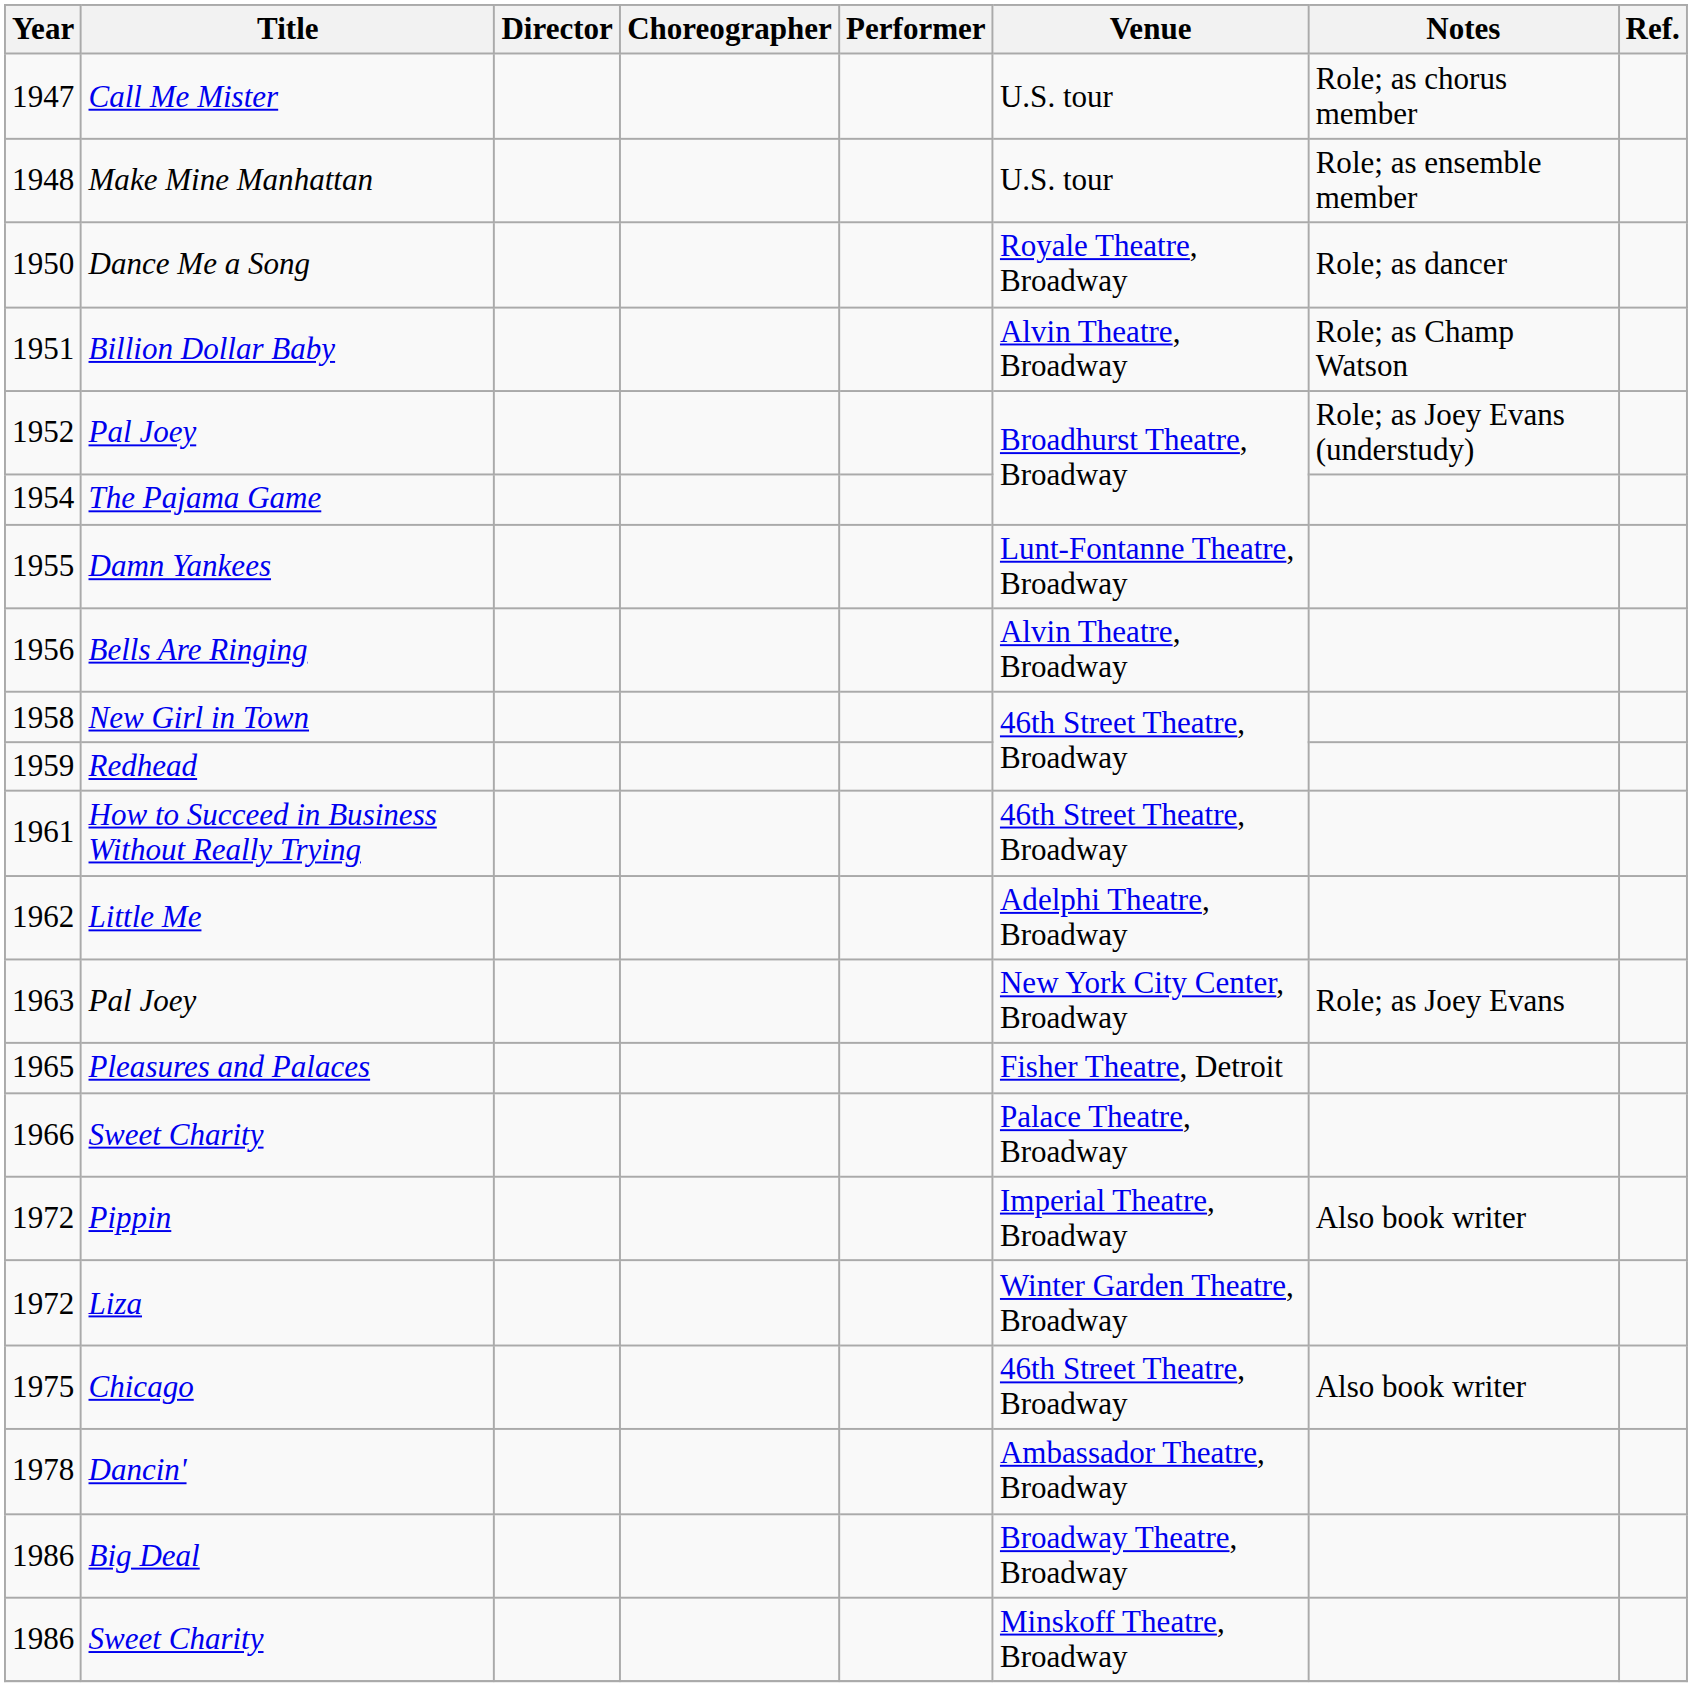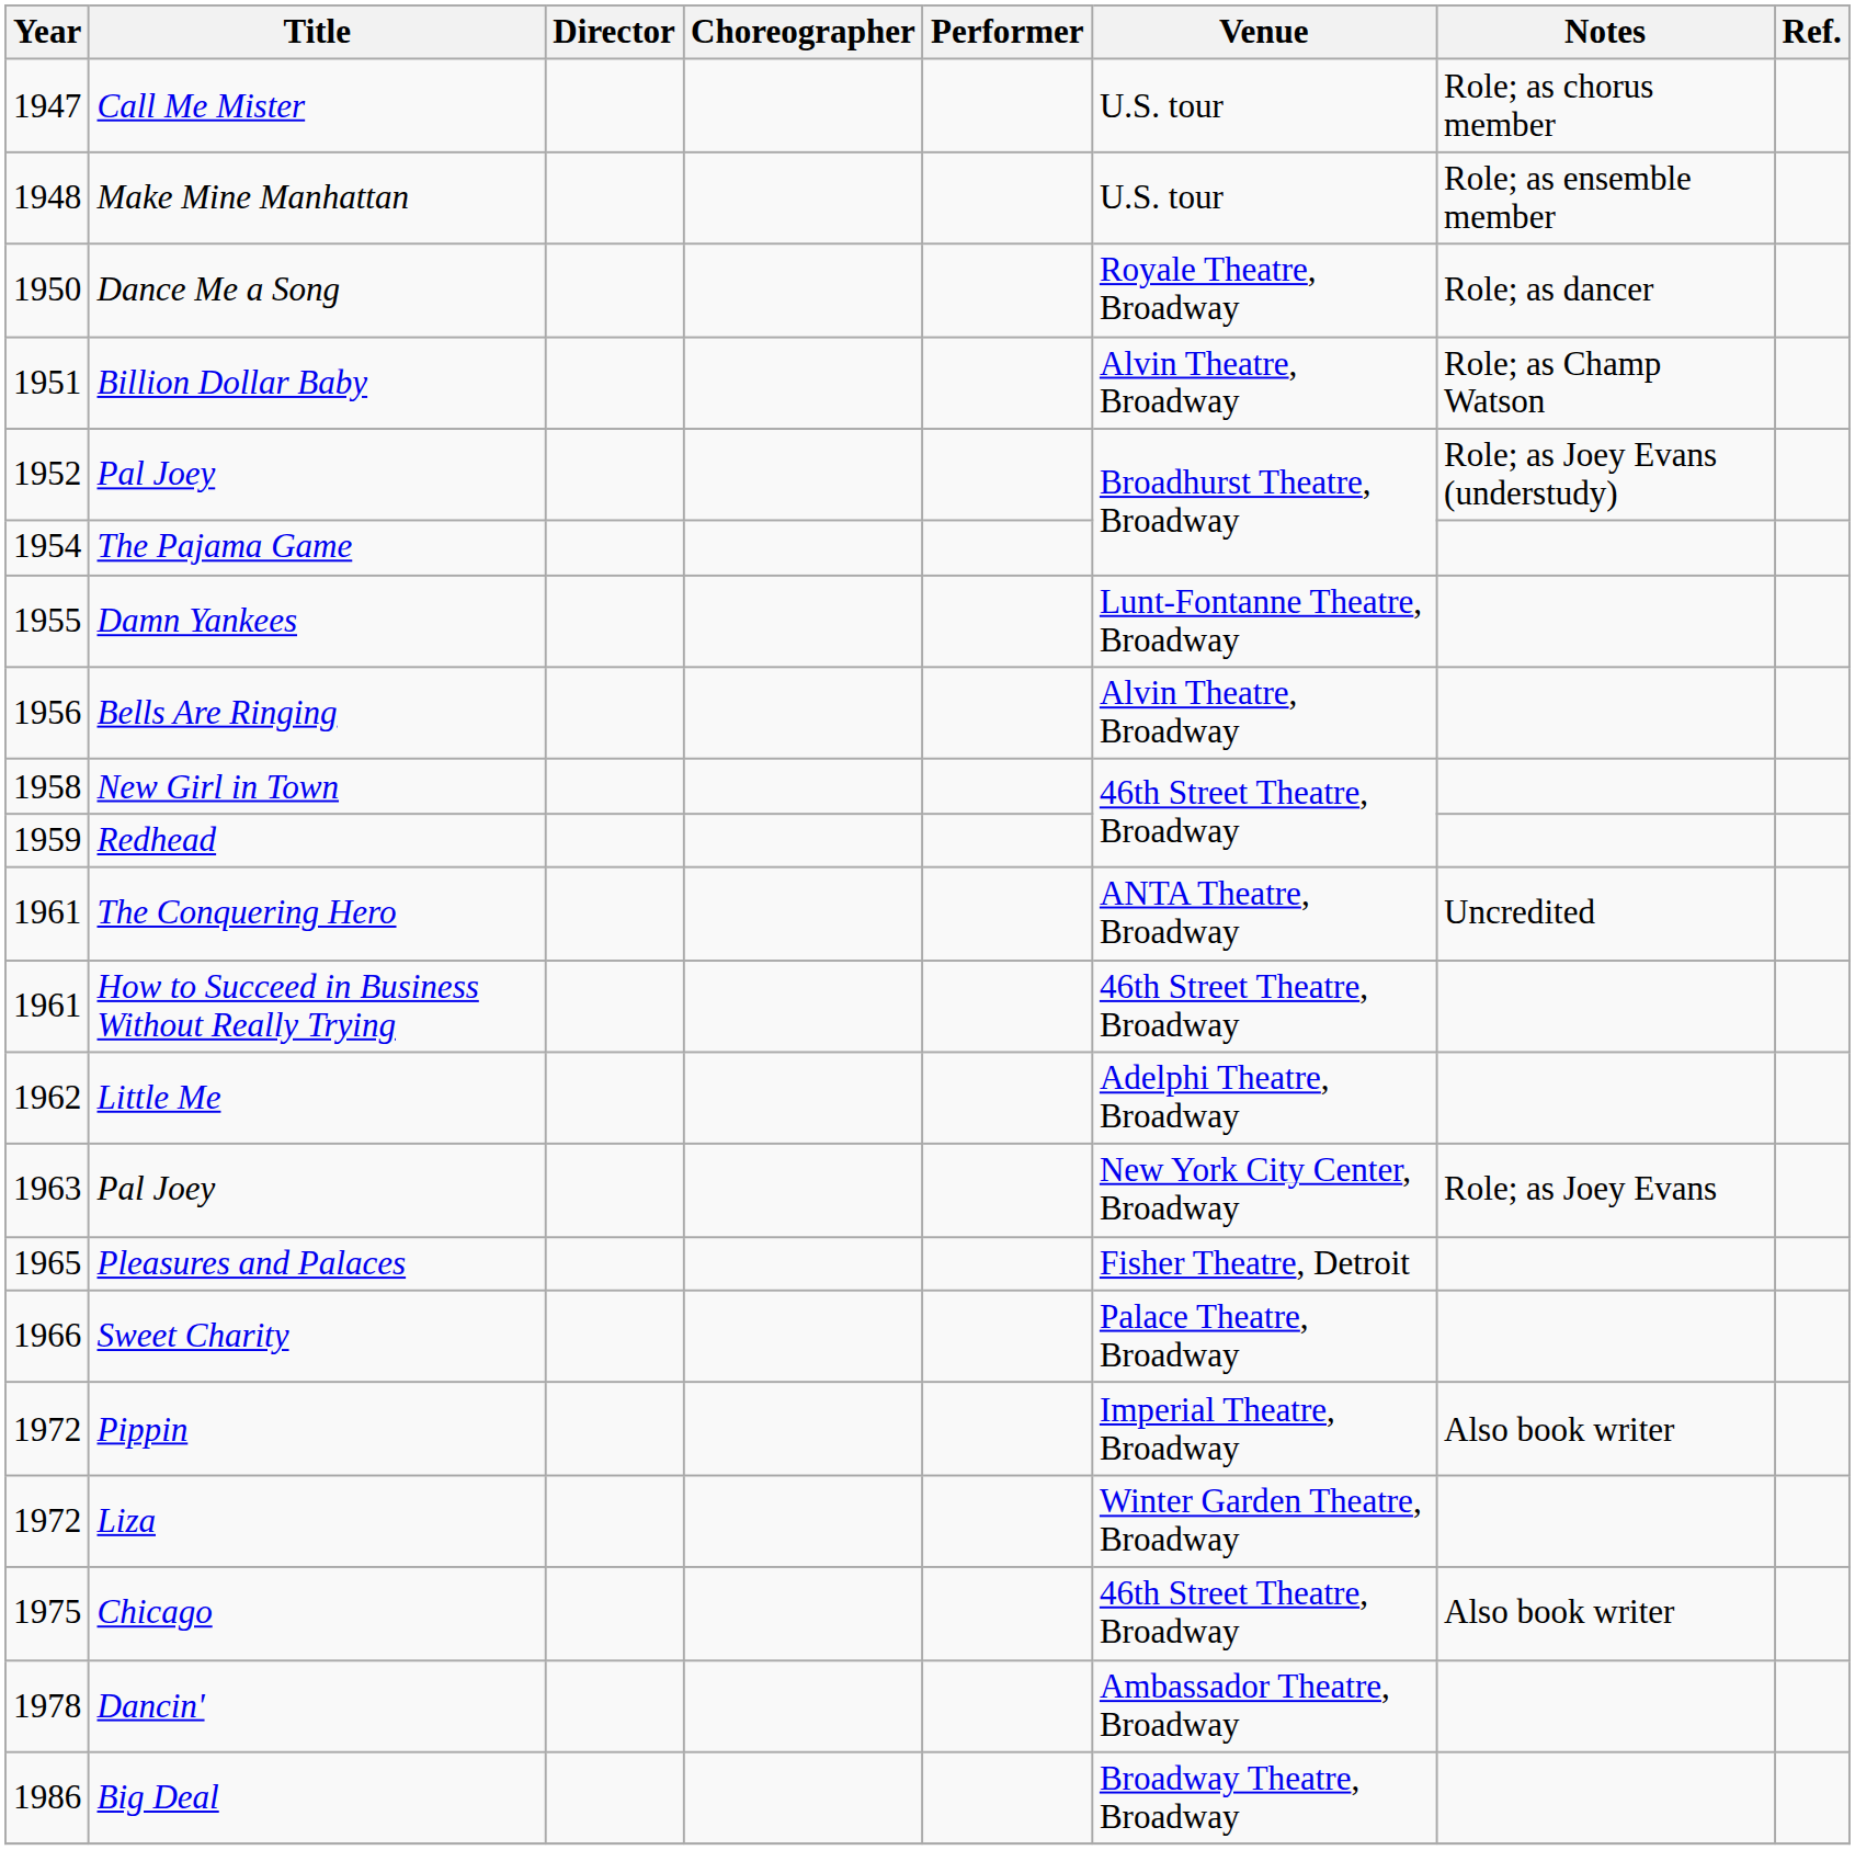 <table class="wikitable">
 <tr>
 <th>Year</th>
 <th scope="col">Title</th>
 <th>Director</th>
 <th>Choreographer</th>
 <th>Performer</th>
 <th class="unsortable">Venue</th>
 <th>Notes</th>
 <th>Ref.</th>
 </tr>
 <tr>
 <td>1947</td>
 <td><em><a href='#'>Call Me Mister</a></em></td>
 <td></td>
 <td></td>
 <td></td>
 <td>U.S. tour</td>
 <td>Role; as chorus member</td>
 <td></td>
 </tr>
 <tr>
 <td>1948</td>
 <td><em>Make Mine Manhattan</em></td>
 <td></td>
 <td></td>
 <td></td>
 <td>U.S. tour</td>
 <td>Role; as ensemble member</td>
 <td></td>
 </tr>
 <tr>
 <td>1950</td>
 <td><em>Dance Me a Song</em></td>
 <td></td>
 <td></td>
 <td></td>
 <td><a href='#'>Royale Theatre</a>, Broadway</td>
 <td>Role; as dancer</td>
 <td></td>
 </tr>
 <tr>
 <td>1951</td>
 <td><em><a href='#'>Billion Dollar Baby</a></em></td>
 <td></td>
 <td></td>
 <td></td>
 <td><a href='#'>Alvin Theatre</a>, Broadway</td>
 <td>Role; as Champ Watson</td>
 <td></td>
 </tr>
 <tr>
 <td>1952</td>
 <td><em><a href='#'>Pal Joey</a></em></td>
 <td></td>
 <td></td>
 <td></td>
 <td rowspan="2"><a href='#'>Broadhurst Theatre</a>, Broadway</td>
 <td>Role; as Joey Evans (understudy)</td>
 <td></td>
 </tr>
 <tr>
 <td>1954</td>
 <td><em><a href='#'>The Pajama Game</a></em></td>
 <td></td>
 <td></td>
 <td></td>
 <td></td>
 <td></td>
 </tr>
 <tr>
 <td>1955</td>
 <td><em><a href='#'>Damn Yankees</a></em></td>
 <td></td>
 <td></td>
 <td></td>
 <td><a href='#'>Lunt-Fontanne Theatre</a>, Broadway</td>
 <td></td>
 <td></td>
 </tr>
 <tr>
 <td>1956</td>
 <td><em><a href='#'>Bells Are Ringing</a></em></td>
 <td></td>
 <td></td>
 <td></td>
 <td><a href='#'>Alvin Theatre</a>, Broadway</td>
 <td></td>
 <td></td>
 </tr>
 <tr>
 <td>1958</td>
 <td><em><a href='#'>New Girl in Town</a></em></td>
 <td></td>
 <td></td>
 <td></td>
 <td rowspan="2"><a href='#'>46th Street Theatre</a>, Broadway</td>
 <td></td>
 <td></td>
 </tr>
 <tr>
 <td>1959</td>
 <td><em><a href='#'>Redhead</a></em></td>
 <td></td>
 <td></td>
 <td></td>
 <td></td>
 <td></td>
 </tr>
 <tr>
 <td>1961</td>
+<td><em><a href='#'>The Conquering Hero</a></em></td>
+<td></td>
+<td></td>
+<td></td>
+<td><a href='#'>ANTA Theatre</a>, Broadway</td>
+<td>Uncredited</td>
+<td></td>
+</tr>
+<tr>
+<td>1961</td>
 <td><em><a href='#'>How to Succeed in Business Without Really Trying</a></em></td>
 <td></td>
 <td></td>
 <td></td>
 <td><a href='#'>46th Street Theatre</a>, Broadway</td>
 <td></td>
 <td></td>
 </tr>
 <tr>
 <td>1962</td>
 <td><em><a href='#'>Little Me</a></em></td>
 <td></td>
 <td></td>
 <td></td>
 <td><a href='#'>Adelphi Theatre</a>, Broadway</td>
 <td></td>
 <td></td>
 </tr>
 <tr>
 <td>1963</td>
 <td><em>Pal Joey</em></td>
 <td></td>
 <td></td>
 <td></td>
 <td><a href='#'>New York City Center</a>, Broadway</td>
 <td>Role; as Joey Evans</td>
 <td></td>
 </tr>
 <tr>
 <td>1965</td>
 <td><em><a href='#'>Pleasures and Palaces</a></em></td>
 <td></td>
 <td></td>
 <td></td>
 <td><a href='#'>Fisher Theatre</a>, Detroit</td>
 <td></td>
 <td></td>
 </tr>
 <tr>
 <td>1966</td>
 <td><em><a href='#'>Sweet Charity</a></em></td>
 <td></td>
 <td></td>
 <td></td>
 <td><a href='#'>Palace Theatre</a>, Broadway</td>
 <td></td>
 <td></td>
 </tr>
 <tr>
 <td>1972</td>
 <td><em><a href='#'>Pippin</a></em></td>
 <td></td>
 <td></td>
 <td></td>
 <td><a href='#'>Imperial Theatre</a>, Broadway</td>
 <td>Also book writer</td>
 <td></td>
 </tr>
 <tr>
 <td>1972</td>
 <td><em><a href='#'>Liza</a></em></td>
 <td></td>
 <td></td>
 <td></td>
 <td><a href='#'>Winter Garden Theatre</a>, Broadway</td>
 <td></td>
 <td></td>
 </tr>
 <tr>
 <td>1975</td>
 <td><em><a href='#'>Chicago</a></em></td>
 <td></td>
 <td></td>
 <td></td>
 <td><a href='#'>46th Street Theatre</a>, Broadway</td>
 <td>Also book writer</td>
 <td></td>
 </tr>
 <tr>
 <td>1978</td>
 <td><em><a href='#'>Dancin'</a></em></td>
 <td></td>
 <td></td>
 <td></td>
 <td><a href='#'>Ambassador Theatre</a>, Broadway</td>
 <td></td>
 <td></td>
 </tr>
 <tr>
 <td>1986</td>
 <td><em><a href='#'>Big Deal</a></em></td>
 <td></td>
 <td></td>
 <td></td>
 <td><a href='#'>Broadway Theatre</a>, Broadway</td>
 <td></td>
 <td></td>
 </tr>
 <tr>
-<td>1986</td>
-<td><em><a href='#'>Sweet Charity</a></em></td>
-<td></td>
-<td></td>
-<td></td>
-<td><a href='#'>Minskoff Theatre</a>, Broadway</td>
-<td></td>
-<td></td>
-</tr>
-<tr>
 </tr>
 </table>
